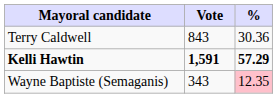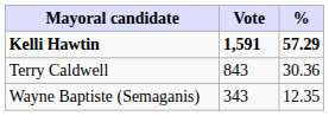 <table class="wikitable">
 <tr>
 <th style="background:#ddf; width:200px;">Mayoral candidate</th>
 <th style="background:#ddf; width:50px;">Vote</th>
 <th style="background:#ddf; width:30px;">%</th>
 </tr>
 <tr>
+<td><strong>Kelli Hawtin</strong></td>
+<td><strong>1,591</strong></td>
+<td><strong>57.29</strong></td>
+</tr>
+<tr>
 <td>Terry Caldwell</td>
 <td>843</td>
 <td>30.36</td>
 </tr>
 <tr>
-<td><strong>Kelli Hawtin</strong></td>
-<td><strong>1,591</strong></td>
-<td><strong>57.29</strong></td>
-</tr>
-<tr>
 <td>Wayne Baptiste (Semaganis)</td>
 <td>343</td>
-<td style="background: pink;">12.35</td>
+<td>12.35</td>
 </tr>
 </table>
